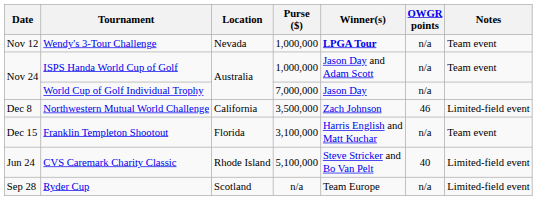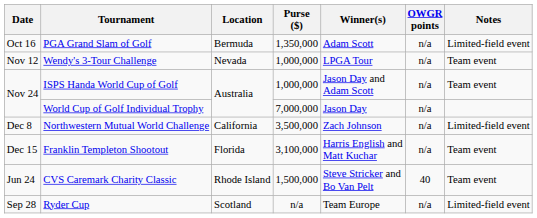 <table class="wikitable" style="font-size:95%">
 <tr>
 <th>Date</th>
 <th>Tournament</th>
 <th>Location</th>
 <th>Purse<br>($)</th>
 <th>Winner(s)</th>
 <th><a href='#'>OWGR</a><br>points</th>
 <th>Notes</th>
 </tr>
 <tr>
+<td>Oct 16</td>
+<td><a href='#'>PGA Grand Slam of Golf</a></td>
+<td>Bermuda</td>
+<td align=right>1,350,000</td>
+<td> <a href='#'>Adam Scott</a></td>
+<td align=center>n/a</td>
+<td>Limited-field event</td>
+</tr>
+<tr>
 <td>Nov 12</td>
 <td><a href='#'>Wendy's 3-Tour Challenge</a></td>
 <td>Nevada</td>
 <td align=right>1,000,000</td>
-<td><strong><a href='#'>LPGA Tour</a></strong></td>
+<td><a href='#'>LPGA Tour</a></td>
 <td align=center>n/a</td>
 <td>Team event</td>
 </tr>
 <tr>
 <td rowspan=2>Nov 24</td>
 <td><a href='#'>ISPS Handa World Cup of Golf</a></td>
 <td rowspan=2>Australia</td>
 <td align=right>1,000,000</td>
 <td> <a href='#'>Jason Day</a> and<br> <a href='#'>Adam Scott</a></td>
 <td align=center>n/a</td>
 <td>Team event</td>
 </tr>
 <tr>
 <td><a href='#'>World Cup of Golf Individual Trophy</a></td>
 <td align=right>7,000,000</td>
 <td> <a href='#'>Jason Day</a></td>
 <td align=center>n/a</td>
 <td></td>
 </tr>
 <tr>
 <td>Dec 8</td>
 <td><a href='#'>Northwestern Mutual World Challenge</a></td>
 <td>California</td>
 <td align=right>3,500,000</td>
 <td> <a href='#'>Zach Johnson</a></td>
-<td align=center>46</td>
+<td align=center>n/a</td>
 <td>Limited-field event</td>
 </tr>
 <tr>
 <td>Dec 15</td>
 <td><a href='#'>Franklin Templeton Shootout</a></td>
 <td>Florida</td>
 <td align=right>3,100,000</td>
 <td> <a href='#'>Harris English</a> and<br> <a href='#'>Matt Kuchar</a></td>
 <td align=center>n/a</td>
 <td>Team event</td>
 </tr>
 <tr>
 <td>Jun 24</td>
 <td><a href='#'>CVS Caremark Charity Classic</a></td>
 <td>Rhode Island</td>
-<td align=right>5,100,000</td>
+<td align=right>1,500,000</td>
 <td> <a href='#'>Steve Stricker</a> and<br> <a href='#'>Bo Van Pelt</a></td>
 <td align=center>40</td>
-<td>Limited-field event</td>
+<td>Team event</td>
 </tr>
 <tr>
 <td>Sep 28</td>
 <td><a href='#'>Ryder Cup</a></td>
 <td>Scotland</td>
 <td align=center>n/a</td>
 <td> Team Europe</td>
 <td align=center>n/a</td>
 <td>Limited-field event</td>
 </tr>
 </table>
